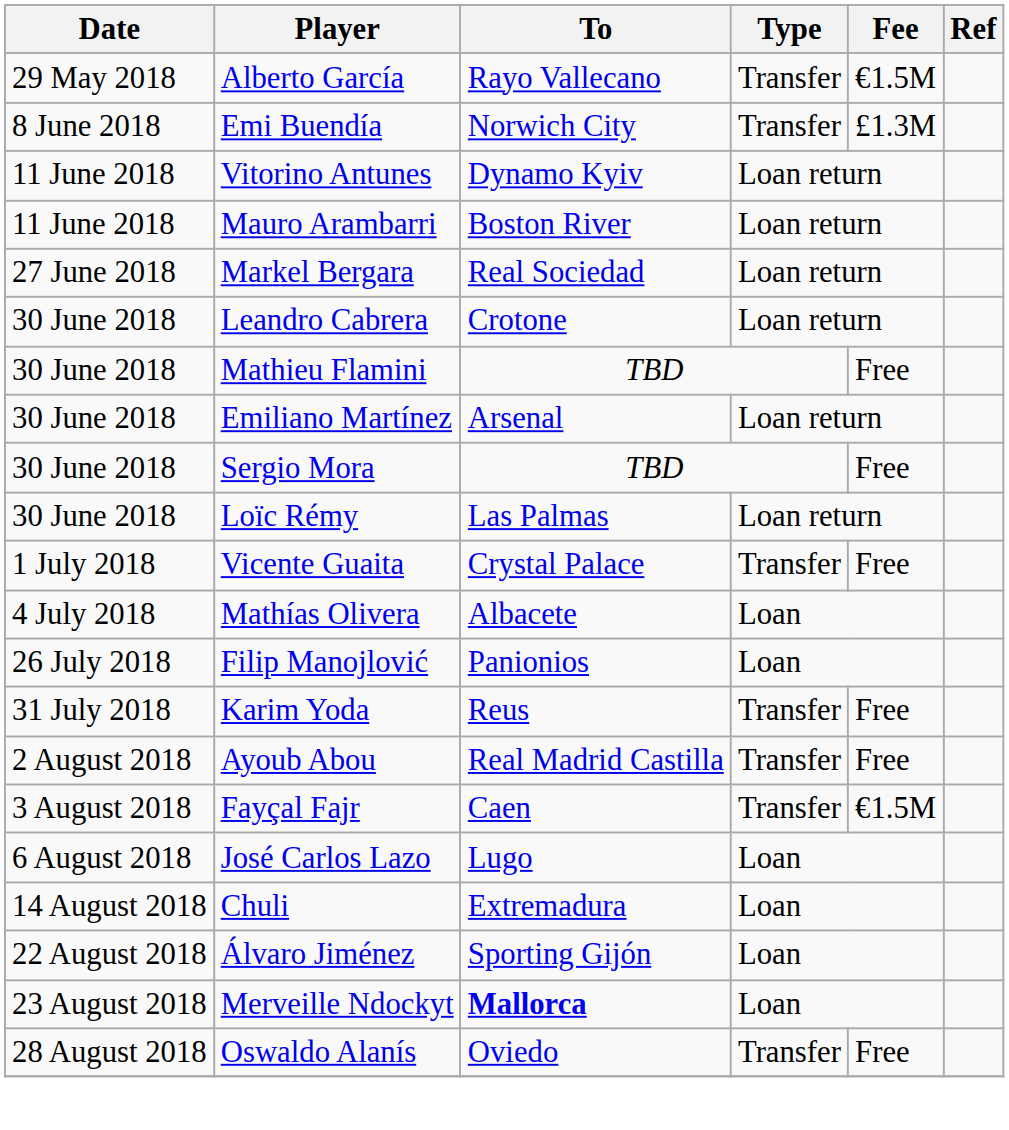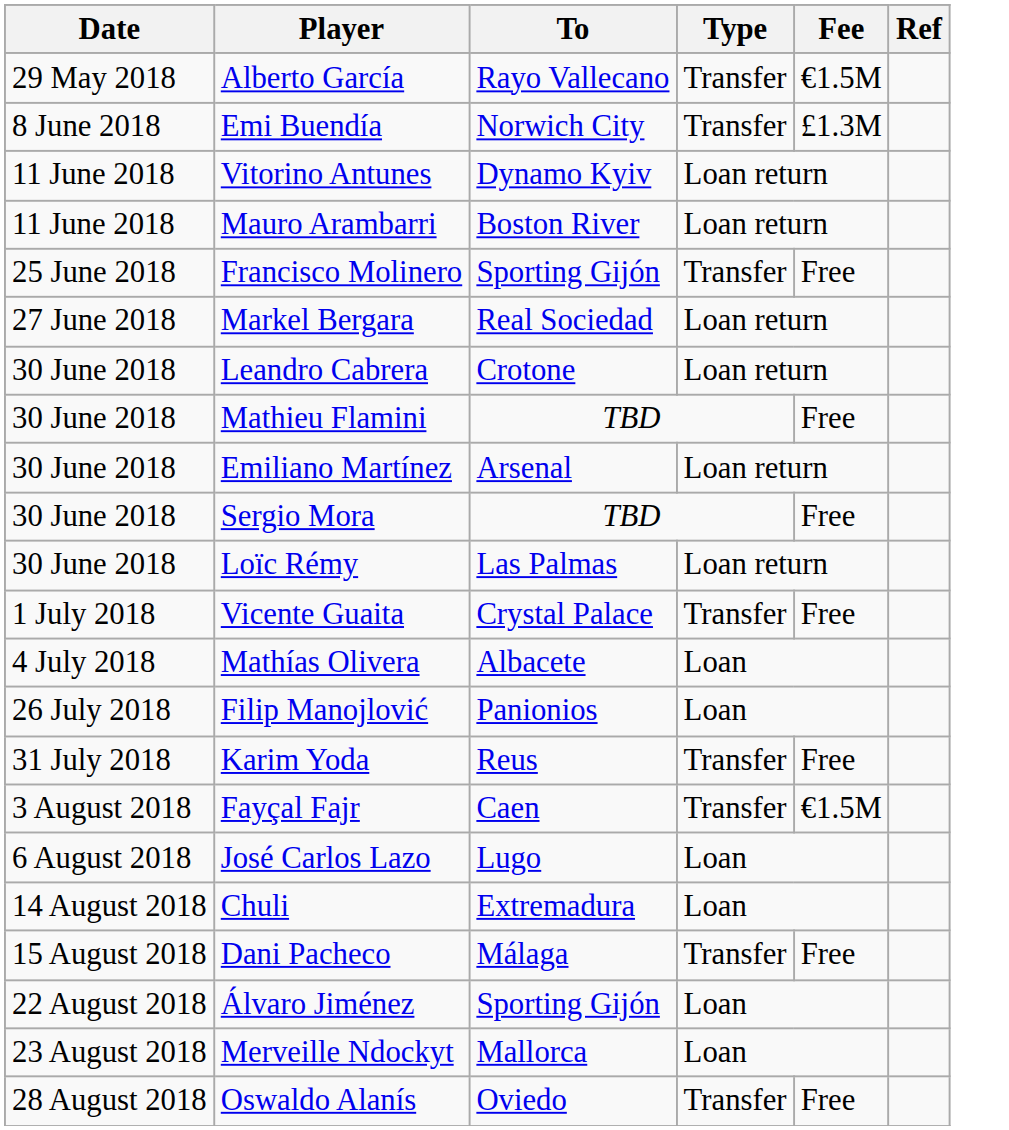 <table class="wikitable">
 <tr>
 <th>Date</th>
 <th>Player</th>
 <th>To</th>
 <th>Type</th>
 <th>Fee</th>
 <th>Ref</th>
 </tr>
 <tr>
 <td>29 May 2018</td>
 <td> <a href='#'>Alberto García</a></td>
 <td> <a href='#'>Rayo Vallecano</a></td>
 <td>Transfer</td>
 <td>€1.5M</td>
 <td></td>
 </tr>
 <tr>
 <td>8 June 2018</td>
 <td> <a href='#'>Emi Buendía</a></td>
 <td> <a href='#'>Norwich City</a></td>
 <td>Transfer</td>
 <td>£1.3M</td>
 <td></td>
 </tr>
 <tr>
 <td>11 June 2018</td>
 <td> <a href='#'>Vitorino Antunes</a></td>
 <td> <a href='#'>Dynamo Kyiv</a></td>
 <td colspan=2>Loan return</td>
 <td></td>
 </tr>
 <tr>
 <td>11 June 2018</td>
 <td> <a href='#'>Mauro Arambarri</a></td>
 <td> <a href='#'>Boston River</a></td>
 <td colspan=2>Loan return</td>
+<td></td>
+</tr>
+<tr>
+<td>25 June 2018</td>
+<td> <a href='#'>Francisco Molinero</a></td>
+<td> <a href='#'>Sporting Gijón</a></td>
+<td>Transfer</td>
+<td>Free</td>
 <td></td>
 </tr>
 <tr>
 <td>27 June 2018</td>
 <td> <a href='#'>Markel Bergara</a></td>
 <td> <a href='#'>Real Sociedad</a></td>
 <td colspan=2>Loan return</td>
 <td></td>
 </tr>
 <tr>
 <td>30 June 2018</td>
 <td> <a href='#'>Leandro Cabrera</a></td>
 <td> <a href='#'>Crotone</a></td>
 <td colspan=2>Loan return</td>
 <td></td>
 </tr>
 <tr>
 <td>30 June 2018</td>
 <td> <a href='#'>Mathieu Flamini</a></td>
 <td colspan=2 align=center><em>TBD</em></td>
 <td>Free</td>
 <td></td>
 </tr>
 <tr>
 <td>30 June 2018</td>
 <td> <a href='#'>Emiliano Martínez</a></td>
 <td> <a href='#'>Arsenal</a></td>
 <td colspan=2>Loan return</td>
 <td></td>
 </tr>
 <tr>
 <td>30 June 2018</td>
 <td> <a href='#'>Sergio Mora</a></td>
 <td colspan=2 align=center><em>TBD</em></td>
 <td>Free</td>
 <td></td>
 </tr>
 <tr>
 <td>30 June 2018</td>
 <td> <a href='#'>Loïc Rémy</a></td>
 <td> <a href='#'>Las Palmas</a></td>
 <td colspan=2>Loan return</td>
 <td></td>
 </tr>
 <tr>
 <td>1 July 2018</td>
 <td> <a href='#'>Vicente Guaita</a></td>
 <td> <a href='#'>Crystal Palace</a></td>
 <td>Transfer</td>
 <td>Free</td>
 <td></td>
 </tr>
 <tr>
 <td>4 July 2018</td>
 <td> <a href='#'>Mathías Olivera</a></td>
 <td> <a href='#'>Albacete</a></td>
 <td colspan=2>Loan</td>
 <td></td>
 </tr>
 <tr>
 <td>26 July 2018</td>
 <td> <a href='#'>Filip Manojlović</a></td>
 <td> <a href='#'>Panionios</a></td>
 <td colspan=2>Loan</td>
 <td></td>
 </tr>
 <tr>
 <td>31 July 2018</td>
 <td> <a href='#'>Karim Yoda</a></td>
 <td> <a href='#'>Reus</a></td>
 <td>Transfer</td>
 <td>Free</td>
 <td></td>
 </tr>
 <tr>
-<td>2 August 2018</td>
-<td> <a href='#'>Ayoub Abou</a></td>
-<td> <a href='#'>Real Madrid Castilla</a></td>
-<td>Transfer</td>
-<td>Free</td>
-<td></td>
-</tr>
-<tr>
 <td>3 August 2018</td>
 <td> <a href='#'>Fayçal Fajr</a></td>
 <td> <a href='#'>Caen</a></td>
 <td>Transfer</td>
 <td>€1.5M</td>
 <td></td>
 </tr>
 <tr>
 <td>6 August 2018</td>
 <td> <a href='#'>José Carlos Lazo</a></td>
 <td> <a href='#'>Lugo</a></td>
 <td colspan=2>Loan</td>
 <td></td>
 </tr>
 <tr>
 <td>14 August 2018</td>
 <td> <a href='#'>Chuli</a></td>
 <td> <a href='#'>Extremadura</a></td>
 <td colspan=2>Loan</td>
 <td></td>
 </tr>
 <tr>
+<td>15 August 2018</td>
+<td> <a href='#'>Dani Pacheco</a></td>
+<td> <a href='#'>Málaga</a></td>
+<td>Transfer</td>
+<td>Free</td>
+<td></td>
+</tr>
+<tr>
 <td>22 August 2018</td>
 <td> <a href='#'>Álvaro Jiménez</a></td>
 <td> <a href='#'>Sporting Gijón</a></td>
 <td colspan=2>Loan</td>
 <td></td>
 </tr>
 <tr>
 <td>23 August 2018</td>
 <td> <a href='#'>Merveille Ndockyt</a></td>
-<td><strong> <a href='#'>Mallorca</a></strong></td>
+<td> <a href='#'>Mallorca</a></td>
 <td colspan=2>Loan</td>
 <td></td>
 </tr>
 <tr>
 <td>28 August 2018</td>
 <td> <a href='#'>Oswaldo Alanís</a></td>
 <td> <a href='#'>Oviedo</a></td>
 <td>Transfer</td>
 <td>Free</td>
 <td></td>
 </tr>
 <tr>
 </tr>
 </table>
